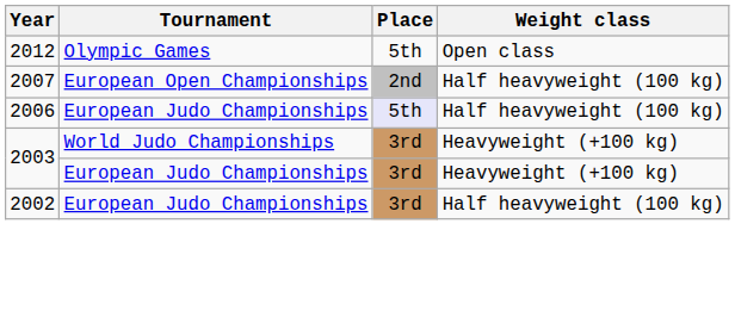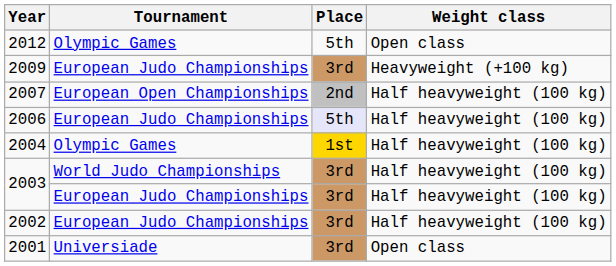 <table class=wikitable>
 <tr>
 <th>Year</th>
 <th>Tournament</th>
 <th>Place</th>
 <th>Weight class</th>
 </tr>
 <tr>
 <td>2012</td>
 <td><a href='#'>Olympic Games</a></td>
 <td align="center">5th</td>
 <td>Open class</td>
 </tr>
 <tr>
+<td>2009</td>
+<td><a href='#'>European Judo Championships</a></td>
+<td bgcolor="cc9966" align="center">3rd</td>
+<td>Heavyweight (+100 kg)</td>
+</tr>
+<tr>
 <td>2007</td>
 <td><a href='#'>European Open Championships</a></td>
 <td bgcolor="silver" align="center">2nd</td>
 <td>Half heavyweight (100 kg)</td>
 </tr>
 <tr>
 <td>2006</td>
 <td><a href='#'>European Judo Championships</a></td>
 <td align="center" style="background: lavender;">5th</td>
 <td>Half heavyweight (100 kg)</td>
 </tr>
 <tr>
+<td>2004</td>
+<td><a href='#'>Olympic Games</a></td>
+<td bgcolor="gold" align="center">1st</td>
+<td>Half heavyweight (100 kg)</td>
+</tr>
+<tr>
 <td rowspan=2>2003</td>
 <td><a href='#'>World Judo Championships</a></td>
 <td bgcolor="cc9966" align="center">3rd</td>
-<td>Heavyweight (+100 kg)</td>
+<td>Half heavyweight (100 kg)</td>
 </tr>
 <tr>
 <td><a href='#'>European Judo Championships</a></td>
 <td bgcolor="cc9966" align="center">3rd</td>
-<td>Heavyweight (+100 kg)</td>
+<td>Half heavyweight (100 kg)</td>
 </tr>
 <tr>
 <td>2002</td>
 <td><a href='#'>European Judo Championships</a></td>
 <td bgcolor="cc9966" align="center">3rd</td>
 <td>Half heavyweight (100 kg)</td>
 </tr>
+<tr>
+<td>2001</td>
+<td><a href='#'>Universiade</a></td>
+<td bgcolor="cc9966" align="center">3rd</td>
+<td>Open class</td>
+</tr>
 </table>
